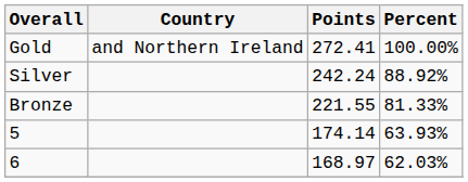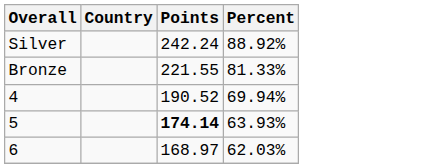 <table class="wikitable sortable" style="text-align: left;">
 <tr>
 <th>Overall</th>
 <th>Country</th>
 <th>Points</th>
 <th>Percent</th>
-</tr>
-<tr>
-<td> Gold</td>
-<td> and Northern Ireland</td>
-<td>272.41</td>
-<td>100.00%</td>
 </tr>
 <tr>
 <td> Silver</td>
 <td></td>
 <td>242.24</td>
 <td>88.92%</td>
 </tr>
 <tr>
 <td> Bronze</td>
 <td></td>
 <td>221.55</td>
 <td>81.33%</td>
 </tr>
 <tr>
+<td>4</td>
+<td></td>
+<td>190.52</td>
+<td>69.94%</td>
+</tr>
+<tr>
 <td>5</td>
 <td></td>
-<td>174.14</td>
+<td><strong>174.14</strong></td>
 <td>63.93%</td>
 </tr>
 <tr>
 <td>6</td>
 <td></td>
 <td>168.97</td>
 <td>62.03%</td>
 </tr>
 <tr>
 </tr>
 </table>
